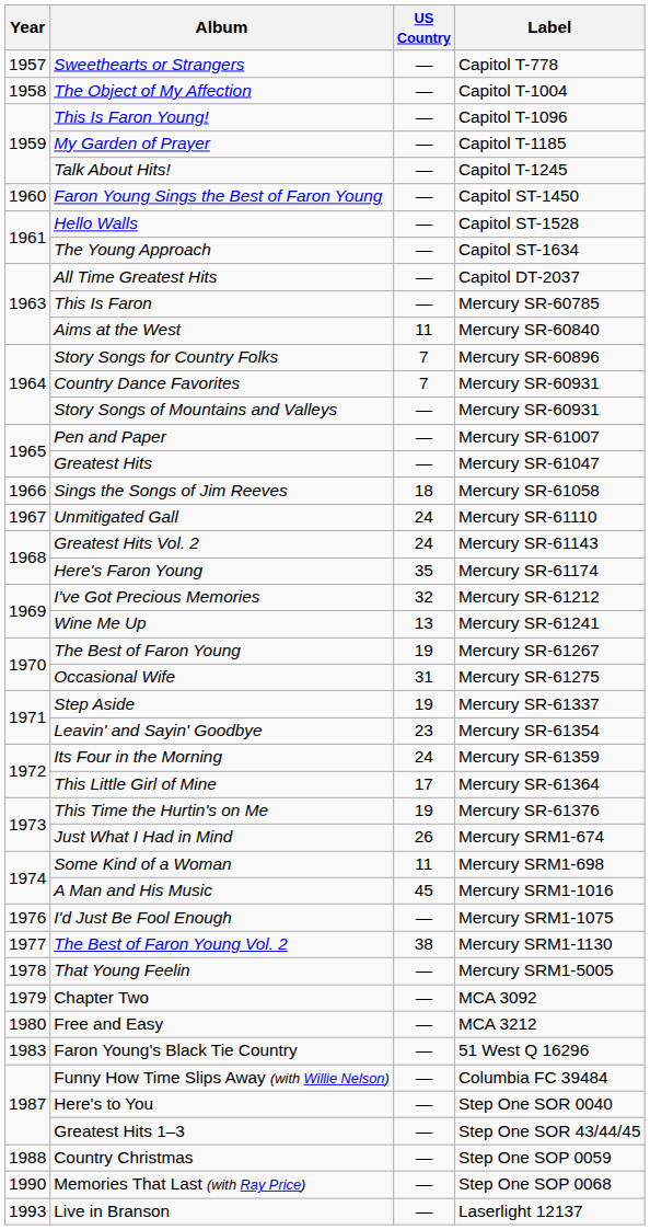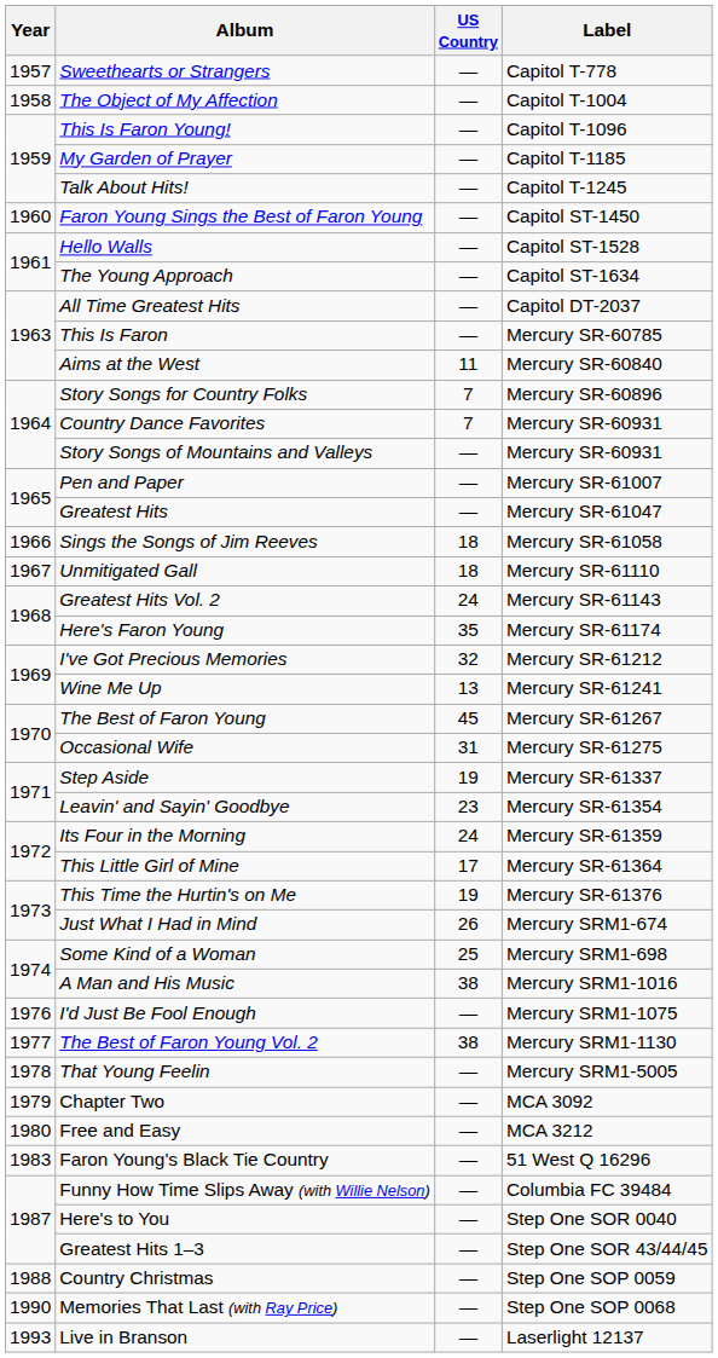 <table class="wikitable">
 <tr>
 <th>Year</th>
 <th>Album</th>
 <th style="width:45px;"><small><a href='#'>US Country</a></small></th>
 <th>Label</th>
 </tr>
 <tr>
 <td>1957</td>
 <td><em><a href='#'>Sweethearts or Strangers</a></em></td>
 <td style="text-align:center;">—</td>
 <td>Capitol T-778</td>
 </tr>
 <tr>
 <td rowspan="">1958</td>
 <td><em><a href='#'>The Object of My Affection</a></em></td>
 <td style="text-align:center;">—</td>
 <td>Capitol T-1004</td>
 </tr>
 <tr>
 <td rowspan="3">1959</td>
 <td><em><a href='#'>This Is Faron Young!</a></em></td>
 <td style="text-align:center;">—</td>
 <td>Capitol T-1096</td>
 </tr>
 <tr>
 <td><em><a href='#'>My Garden of Prayer</a></em></td>
 <td style="text-align:center;">—</td>
 <td>Capitol T-1185</td>
 </tr>
 <tr>
 <td><em>Talk About Hits!</em></td>
 <td style="text-align:center;">—</td>
 <td>Capitol T-1245</td>
 </tr>
 <tr>
 <td>1960</td>
 <td><em><a href='#'>Faron Young Sings the Best of Faron Young</a></em></td>
 <td style="text-align:center;">—</td>
 <td>Capitol ST-1450</td>
 </tr>
 <tr>
 <td rowspan="2">1961</td>
 <td><em><a href='#'>Hello Walls</a></em></td>
 <td style="text-align:center;">—</td>
 <td>Capitol ST-1528</td>
 </tr>
 <tr>
 <td><em>The Young Approach</em></td>
 <td style="text-align:center;">—</td>
 <td>Capitol ST-1634</td>
 </tr>
 <tr>
 <td rowspan="3">1963</td>
 <td><em>All Time Greatest Hits</em></td>
 <td style="text-align:center;">—</td>
 <td>Capitol DT-2037</td>
 </tr>
 <tr>
 <td><em>This Is Faron</em></td>
 <td style="text-align:center;">—</td>
 <td>Mercury SR-60785</td>
 </tr>
 <tr>
 <td><em>Aims at the West</em></td>
 <td style="text-align:center;">11</td>
 <td>Mercury SR-60840</td>
 </tr>
 <tr>
 <td rowspan="3">1964</td>
 <td><em>Story Songs for Country Folks</em></td>
 <td style="text-align:center;">7</td>
 <td>Mercury SR-60896</td>
 </tr>
 <tr>
 <td><em>Country Dance Favorites</em></td>
 <td style="text-align:center;">7</td>
 <td>Mercury SR-60931</td>
 </tr>
 <tr>
 <td><em>Story Songs of Mountains and Valleys</em></td>
 <td style="text-align:center;">—</td>
 <td>Mercury SR-60931</td>
 </tr>
 <tr>
 <td rowspan="2">1965</td>
 <td><em>Pen and Paper</em></td>
 <td style="text-align:center;">—</td>
 <td>Mercury SR-61007</td>
 </tr>
 <tr>
 <td><em>Greatest Hits</em></td>
 <td style="text-align:center;">—</td>
 <td>Mercury SR-61047</td>
 </tr>
 <tr>
 <td>1966</td>
 <td><em>Sings the Songs of Jim Reeves</em></td>
 <td style="text-align:center;">18</td>
 <td>Mercury SR-61058</td>
 </tr>
 <tr>
 <td>1967</td>
 <td><em>Unmitigated Gall</em></td>
-<td style="text-align:center;">24</td>
+<td style="text-align:center;">18</td>
 <td>Mercury SR-61110</td>
 </tr>
 <tr>
 <td rowspan="2">1968</td>
 <td><em>Greatest Hits Vol. 2</em></td>
 <td style="text-align:center;">24</td>
 <td>Mercury SR-61143</td>
 </tr>
 <tr>
 <td><em>Here's Faron Young</em></td>
 <td style="text-align:center;">35</td>
 <td>Mercury SR-61174</td>
 </tr>
 <tr>
 <td rowspan="2">1969</td>
 <td><em>I've Got Precious Memories</em></td>
 <td style="text-align:center;">32</td>
 <td>Mercury SR-61212</td>
 </tr>
 <tr>
 <td><em>Wine Me Up</em></td>
 <td style="text-align:center;">13</td>
 <td>Mercury SR-61241</td>
 </tr>
 <tr>
 <td rowspan="2">1970</td>
 <td><em>The Best of Faron Young</em></td>
-<td style="text-align:center;">19</td>
+<td style="text-align:center;">45</td>
 <td>Mercury SR-61267</td>
 </tr>
 <tr>
 <td><em>Occasional Wife</em></td>
 <td style="text-align:center;">31</td>
 <td>Mercury SR-61275</td>
 </tr>
 <tr>
 <td rowspan="2">1971</td>
 <td><em>Step Aside</em></td>
 <td style="text-align:center;">19</td>
 <td>Mercury SR-61337</td>
 </tr>
 <tr>
 <td><em>Leavin' and Sayin' Goodbye</em></td>
 <td style="text-align:center;">23</td>
 <td>Mercury SR-61354</td>
 </tr>
 <tr>
 <td rowspan="2">1972</td>
 <td><em>Its Four in the Morning</em></td>
 <td style="text-align:center;">24</td>
 <td>Mercury SR-61359</td>
 </tr>
 <tr>
 <td><em>This Little Girl of Mine</em></td>
 <td style="text-align:center;">17</td>
 <td>Mercury SR-61364</td>
 </tr>
 <tr>
 <td rowspan="2">1973</td>
 <td><em>This Time the Hurtin's on Me</em></td>
 <td style="text-align:center;">19</td>
 <td>Mercury SR-61376</td>
 </tr>
 <tr>
 <td><em>Just What I Had in Mind</em></td>
 <td style="text-align:center;">26</td>
 <td>Mercury SRM1-674</td>
 </tr>
 <tr>
 <td rowspan="2">1974</td>
 <td><em>Some Kind of a Woman</em></td>
-<td style="text-align:center;">11</td>
+<td style="text-align:center;">25</td>
 <td>Mercury SRM1-698</td>
 </tr>
 <tr>
 <td><em>A Man and His Music</em></td>
-<td style="text-align:center;">45</td>
+<td style="text-align:center;">38</td>
 <td>Mercury SRM1-1016</td>
 </tr>
 <tr>
 <td>1976</td>
 <td><em>I'd Just Be Fool Enough</em></td>
 <td style="text-align:center;">—</td>
 <td>Mercury SRM1-1075</td>
 </tr>
 <tr>
 <td>1977</td>
 <td><em><a href='#'>The Best of Faron Young Vol. 2</a></em></td>
 <td style="text-align:center;">38</td>
 <td>Mercury SRM1-1130</td>
 </tr>
 <tr>
 <td>1978</td>
 <td><em>That Young Feelin<strong></td>
 <td style="text-align:center;">—</td>
 <td>Mercury SRM1-5005</td>
 </tr>
 <tr>
 <td>1979</td>
 <td></em>Chapter Two<em></td>
 <td style="text-align:center;">—</td>
 <td>MCA 3092</td>
 </tr>
 <tr>
 <td>1980</td>
 <td></em>Free and Easy<em></td>
 <td style="text-align:center;">—</td>
 <td>MCA 3212</td>
 </tr>
 <tr>
 <td>1983</td>
 <td></em>Faron Young's Black Tie Country<em></td>
 <td style="text-align:center;">—</td>
 <td>51 West Q 16296</td>
 </tr>
 <tr>
 <td rowspan="3">1987</td>
 <td></em>Funny How Time Slips Away<em> <small>(with <a href='#'>Willie Nelson</a>)</small></td>
 <td style="text-align:center;">—</td>
 <td>Columbia FC 39484</td>
 </tr>
 <tr>
 <td></em>Here's to You<em></td>
 <td style="text-align:center;">—</td>
 <td>Step One SOR 0040</td>
 </tr>
 <tr>
 <td></em>Greatest Hits 1–3<em></td>
 <td style="text-align:center;">—</td>
 <td>Step One SOR 43/44/45</td>
 </tr>
 <tr>
 <td>1988</td>
 <td></em>Country Christmas<em></td>
 <td style="text-align:center;">—</td>
 <td>Step One SOP 0059</td>
 </tr>
 <tr>
 <td>1990</td>
 <td></em>Memories That Last<em> <small>(with <a href='#'>Ray Price</a>)</small></td>
 <td style="text-align:center;">—</td>
 <td>Step One SOP 0068</td>
 </tr>
 <tr>
 <td>1993</td>
 <td></em>Live in Branson<em></td>
 <td style="text-align:center;">—</td>
 <td>Laserlight 12137</td>
 </tr>
 </table>
